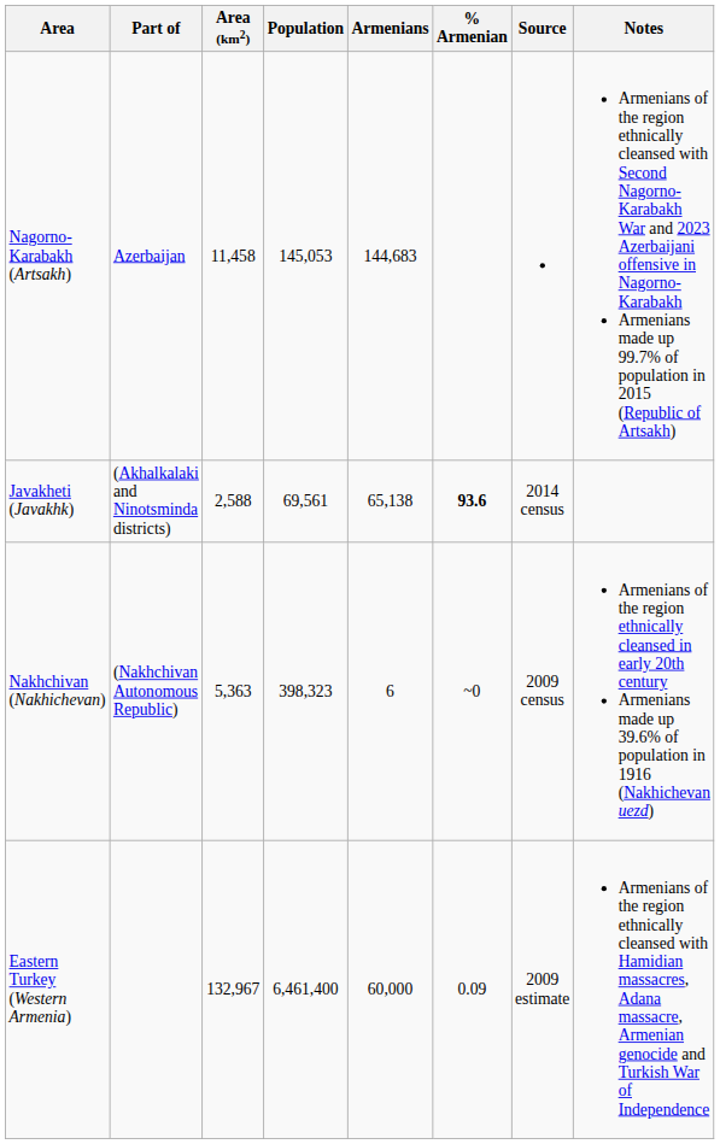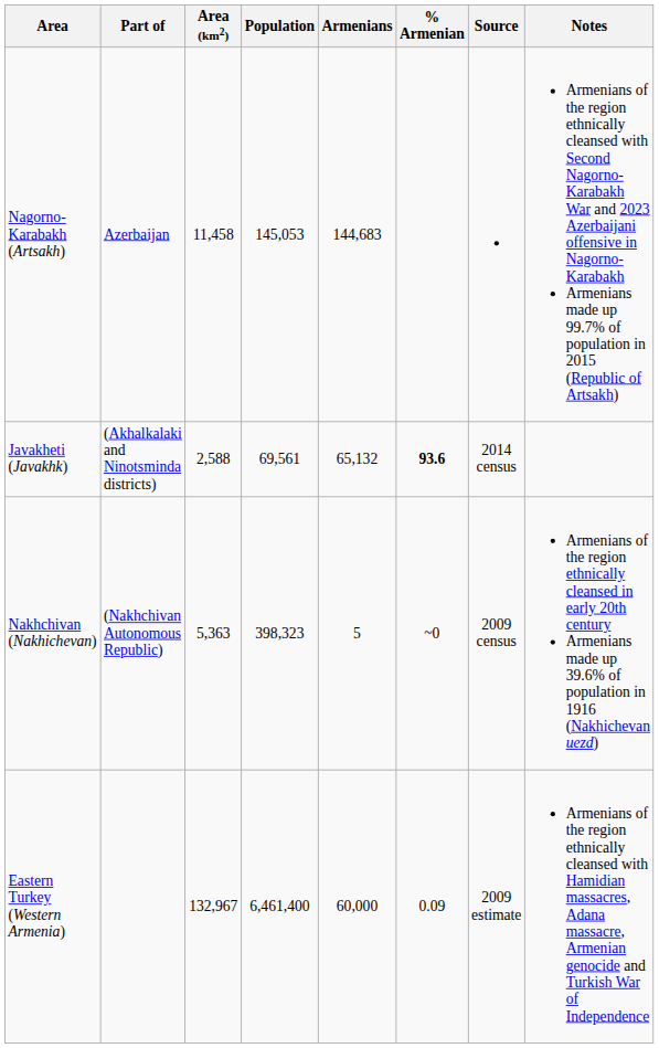 <table class="wikitable">
 <tr>
 <th>Area</th>
 <th>Part of</th>
 <th>Area <small>(km<sup>2</sup>)</small></th>
 <th>Population</th>
 <th>Armenians</th>
 <th>% Armenian</th>
 <th class="unsortable">Source</th>
 <th>Notes</th>
 </tr>
 <tr>
 <td><a href='#'>Nagorno-Karabakh</a> (<em>Artsakh</em>)</td>
 <td> <a href='#'>Azerbaijan</a></td>
 <td align="center">11,458</td>
 <td align="center">145,053</td>
 <td align="center">144,683</td>
 <td align="center"></td>
 <td align="center"><br><ul><li></li></ul></td>
 <td><br><ul><li>Armenians of the region ethnically cleansed with <a href='#'>Second Nagorno-Karabakh War</a> and <a href='#'>2023 Azerbaijani offensive in Nagorno-Karabakh</a></li><li>Armenians made up 99.7% of population in 2015 (<a href='#'>Republic of Artsakh</a>)</li></ul></td>
 </tr>
 <tr>
 <td><a href='#'>Javakheti</a> (<em>Javakhk</em>)</td>
 <td> (<a href='#'>Akhalkalaki</a> and <a href='#'>Ninotsminda</a> districts)</td>
 <td align="center">2,588</td>
 <td align="center">69,561</td>
-<td align="center">65,138</td>
+<td align="center">65,132</td>
 <td align="center"><strong>93.6</strong></td>
 <td align="center">2014 census</td>
 <td></td>
 </tr>
 <tr>
 <td><a href='#'>Nakhchivan</a> (<em>Nakhichevan</em>)</td>
 <td> (<a href='#'>Nakhchivan Autonomous Republic</a>)</td>
 <td align="center">5,363</td>
 <td align="center">398,323</td>
-<td align="center">6</td>
+<td align="center">5</td>
 <td align="center">~0</td>
 <td align="center">2009 census</td>
 <td><br><ul><li>Armenians of the region <a href='#'>ethnically cleansed in early 20th century</a></li><li>Armenians made up 39.6% of population in 1916 (<a href='#'>Nakhichevan <em>uezd</em></a>)</li></ul></td>
 </tr>
 <tr>
 <td><a href='#'>Eastern Turkey</a> (<em>Western Armenia</em>)</td>
 <td></td>
 <td align="center">132,967</td>
 <td align="center">6,461,400</td>
 <td align="center">60,000</td>
 <td align="center">0.09</td>
 <td align="center">2009 estimate</td>
 <td><br><ul><li>Armenians of the region ethnically cleansed with <a href='#'>Hamidian massacres</a>, <a href='#'>Adana massacre</a>, <a href='#'>Armenian genocide</a> and <a href='#'>Turkish War of Independence</a></li></ul></td>
 </tr>
 </table>
